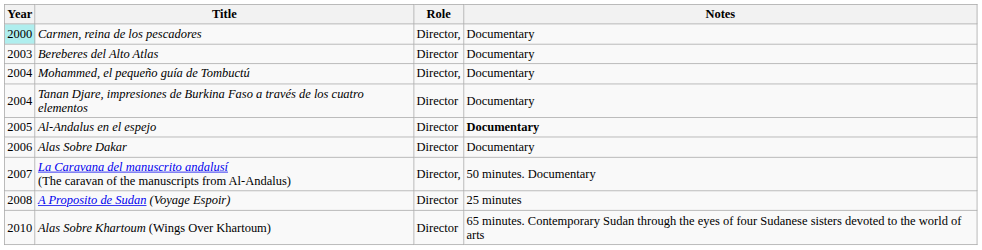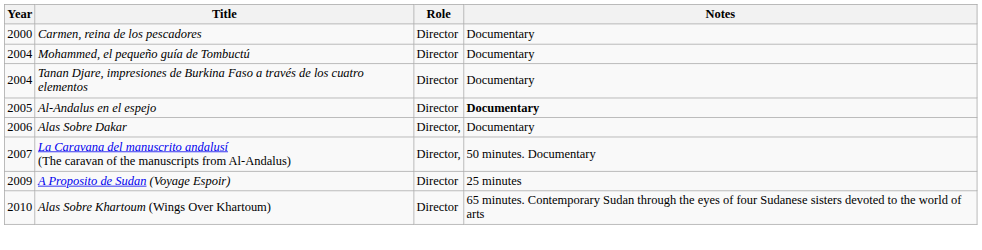 <table class=wikitable>
 <tr>
 <th>Year</th>
 <th>Title</th>
 <th>Role</th>
 <th>Notes</th>
 </tr>
 <tr>
-<td style="background: paleturquoise;">2000</td>
+<td>2000</td>
 <td><em>Carmen, reina de los pescadores</em></td>
-<td>Director,</td>
-<td>Documentary</td>
-</tr>
-<tr>
-<td>2003</td>
-<td><em>Bereberes del Alto Atlas</em></td>
 <td>Director</td>
 <td>Documentary</td>
 </tr>
 <tr>
 <td>2004</td>
 <td><em>Mohammed, el pequeño guía de Tombuctú</em></td>
-<td>Director,</td>
+<td>Director</td>
 <td>Documentary</td>
 </tr>
 <tr>
 <td>2004</td>
 <td><em>Tanan Djare, impresiones de Burkina Faso a través de los cuatro elementos</em></td>
 <td>Director</td>
 <td>Documentary</td>
 </tr>
 <tr>
 <td>2005</td>
 <td><em>Al-Andalus en el espejo</em></td>
 <td>Director</td>
 <td><strong>Documentary</strong></td>
 </tr>
 <tr>
 <td>2006</td>
 <td><em>Alas Sobre Dakar</em></td>
-<td>Director</td>
+<td>Director,</td>
 <td>Documentary</td>
 </tr>
 <tr>
 <td>2007</td>
 <td><em><a href='#'>La Caravana del manuscrito andalusí</a></em><br>(The caravan of the manuscripts from Al-Andalus)</td>
 <td>Director,</td>
 <td>50 minutes. Documentary</td>
 </tr>
 <tr>
-<td>2008</td>
+<td>2009</td>
 <td><em><a href='#'>A Proposito de Sudan</a> (Voyage Espoir)</em></td>
 <td>Director</td>
 <td>25 minutes</td>
 </tr>
 <tr>
 <td>2010</td>
 <td><em>Alas Sobre Khartoum</em> (Wings Over Khartoum)</td>
 <td>Director</td>
 <td>65 minutes. Contemporary Sudan through the eyes of four Sudanese sisters devoted to the world of arts</td>
 </tr>
 </table>
